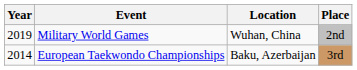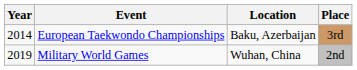 <table class="wikitable" style="text-align:center; font-size:95%;">
 <tr>
 <th align=center>Year</th>
 <th>Event</th>
 <th>Location</th>
 <th>Place</th>
 </tr>
 <tr>
+<td>2014</td>
+<td align="left"><a href='#'>European Taekwondo Championships</a></td>
+<td align="left">Baku, Azerbaijan</td>
+<td align="center" bgcolor="cc9966">3rd</td>
+</tr>
+<tr>
 <td>2019</td>
 <td align="left"><a href='#'>Military World Games</a></td>
 <td align="left">Wuhan, China</td>
 <td align="center" bgcolor="silver">2nd</td>
 </tr>
-<tr>
-<td>2014</td>
-<td align="left"><a href='#'>European Taekwondo Championships</a></td>
-<td align="left">Baku, Azerbaijan</td>
-<td align="center" bgcolor="cc9966">3rd</td>
-</tr>
 </table>
